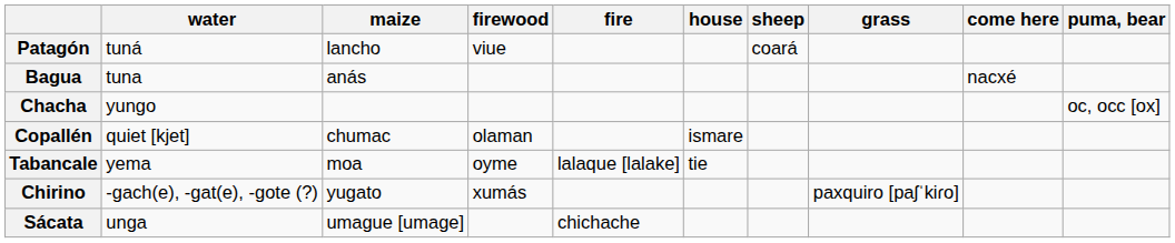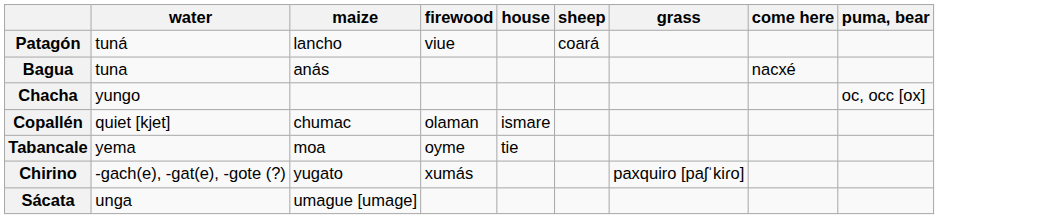 <table class="wikitable">
 <tr>
 <th></th>
 <th>water</th>
 <th>maize</th>
 <th>firewood</th>
-<th>fire</th>
 <th>house</th>
 <th>sheep</th>
 <th>grass</th>
 <th>come here</th>
 <th>puma, bear</th>
 </tr>
 <tr>
 <th>Patagón</th>
 <td>tuná</td>
 <td>lancho</td>
 <td>viue</td>
 <td></td>
-<td></td>
 <td>coará</td>
 <td></td>
 <td></td>
 <td></td>
 </tr>
 <tr>
 <th>Bagua</th>
 <td>tuna</td>
 <td>anás</td>
-<td></td>
 <td></td>
 <td></td>
 <td></td>
 <td></td>
 <td>nacxé</td>
 <td></td>
 </tr>
 <tr>
 <th>Chacha</th>
 <td>yungo</td>
 <td></td>
 <td></td>
 <td></td>
 <td></td>
 <td></td>
 <td></td>
-<td></td>
 <td>oc, occ [ox]</td>
 </tr>
 <tr>
 <th>Copallén</th>
 <td>quiet [kjet]</td>
 <td>chumac</td>
 <td>olaman</td>
-<td></td>
 <td>ismare</td>
 <td></td>
 <td></td>
 <td></td>
 <td></td>
 </tr>
 <tr>
 <th>Tabancale</th>
 <td>yema</td>
 <td>moa</td>
 <td>oyme</td>
-<td>lalaque [lalake]</td>
 <td>tie</td>
 <td></td>
 <td></td>
 <td></td>
 <td></td>
 </tr>
 <tr>
 <th>Chirino</th>
 <td>-gach(e), -gat(e), -gote (?)</td>
 <td>yugato</td>
 <td>xumás</td>
 <td></td>
 <td></td>
-<td></td>
 <td>paxquiro [paʃˈkiɾo]</td>
 <td></td>
 <td></td>
 </tr>
 <tr>
 <th>Sácata</th>
 <td>unga</td>
 <td>umague [umaɡe]</td>
 <td></td>
-<td>chichache</td>
 <td></td>
 <td></td>
 <td></td>
 <td></td>
 <td></td>
 </tr>
 </table>
